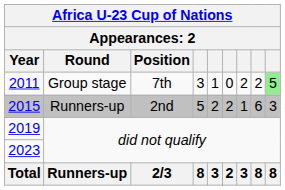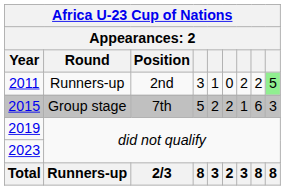 <table class="wikitable" style="text-align: center;">
 <tr>
 <th colspan=9><a href='#'>Africa U-23 Cup of Nations</a></th>
 </tr>
 <tr>
 <th colspan=9>Appearances: 2</th>
 </tr>
 <tr>
 <th>Year</th>
 <th>Round</th>
 <th>Position</th>
 <th></th>
 <th></th>
 <th></th>
 <th></th>
 <th></th>
 <th></th>
 </tr>
 <tr>
 <td> <a href='#'>2011</a></td>
-<td>Group stage</td>
-<td>7th</td>
+<td>Runners-up</td>
+<td>2nd</td>
 <td>3</td>
 <td>1</td>
 <td>0</td>
 <td>2</td>
 <td>2</td>
 <td style="background: lightgreen;">5</td>
 </tr>
 <tr bgcolor=silver>
 <td> <a href='#'>2015</a></td>
-<td>Runners-up</td>
-<td>2nd</td>
+<td>Group stage</td>
+<td>7th</td>
 <td>5</td>
 <td>2</td>
 <td>2</td>
 <td>1</td>
 <td>6</td>
 <td>3</td>
 </tr>
 <tr>
 <td> <a href='#'>2019</a></td>
 <td colspan=8 rowspan=2><em>did not qualify</em></td>
 </tr>
 <tr>
 <td> <a href='#'>2023</a></td>
 </tr>
 <tr>
 <th>Total</th>
 <th>Runners-up</th>
 <th>2/3</th>
 <th>8</th>
 <th>3</th>
 <th>2</th>
 <th>3</th>
 <th>8</th>
 <th>8</th>
 </tr>
 </table>
